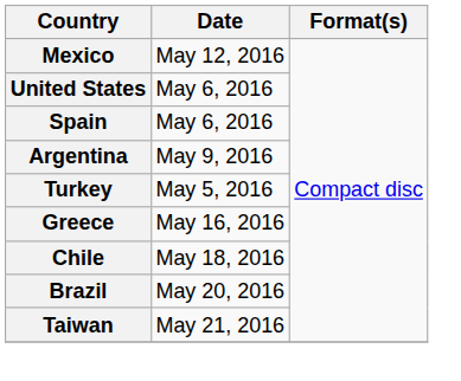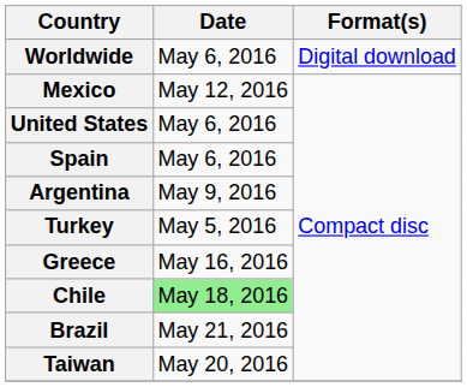 <table class="wikitable plainrowheaders">
 <tr>
 <th scope="col">Country</th>
 <th>Date</th>
 <th>Format(s)</th>
+</tr>
+<tr>
+<th scope="row">Worldwide</th>
+<td>May 6, 2016</td>
+<td><a href='#'>Digital download</a></td>
 </tr>
 <tr>
 <th scope="row">Mexico</th>
 <td scope="row">May 12, 2016</td>
 <td rowspan="9"><a href='#'>Compact disc</a></td>
 </tr>
 <tr>
 <th scope="row">United States</th>
 <td scope="row">May 6, 2016</td>
 </tr>
 <tr>
 <th scope="row">Spain</th>
 <td scope="row">May 6, 2016</td>
 </tr>
 <tr>
 <th scope="row">Argentina</th>
 <td scope="row">May 9, 2016</td>
 </tr>
 <tr>
 <th scope="row">Turkey</th>
 <td scope="row">May 5, 2016</td>
 </tr>
 <tr>
 <th scope="row">Greece</th>
 <td scope="row">May 16, 2016</td>
 </tr>
 <tr>
 <th scope="row">Chile</th>
-<td scope="row">May 18, 2016</td>
+<td scope="row" style="background: lightgreen;">May 18, 2016</td>
 </tr>
 <tr>
 <th scope="row">Brazil</th>
-<td scope="row">May 20, 2016</td>
+<td scope="row">May 21, 2016</td>
 </tr>
 <tr>
 <th scope="row">Taiwan</th>
-<td scope="row">May 21, 2016</td>
+<td scope="row">May 20, 2016</td>
 </tr>
 <tr>
 </tr>
 </table>
